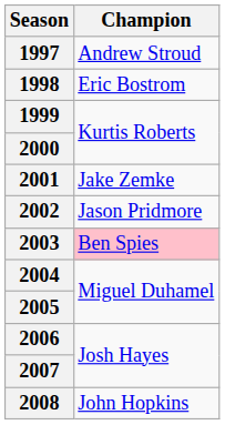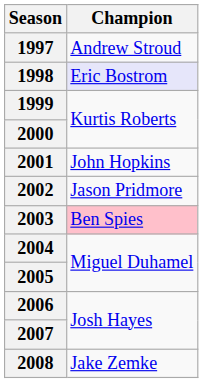 <table class="wikitable">
 <tr>
 <th>Season</th>
 <th>Champion</th>
 </tr>
 <tr>
 <th>1997</th>
 <td> <a href='#'>Andrew Stroud</a></td>
 </tr>
 <tr>
 <th>1998</th>
-<td> <a href='#'>Eric Bostrom</a></td>
+<td style="background: lavender;"> <a href='#'>Eric Bostrom</a></td>
 </tr>
 <tr>
 <th>1999</th>
 <td rowspan="2"> <a href='#'>Kurtis Roberts</a></td>
 </tr>
 <tr>
 <th>2000</th>
 </tr>
 <tr>
 <th>2001</th>
-<td> <a href='#'>Jake Zemke</a></td>
+<td> <a href='#'>John Hopkins</a></td>
 </tr>
 <tr>
 <th>2002</th>
 <td> <a href='#'>Jason Pridmore</a></td>
 </tr>
 <tr>
 <th>2003</th>
 <td style="background: pink;"> <a href='#'>Ben Spies</a></td>
 </tr>
 <tr>
 <th>2004</th>
 <td rowspan="2"> <a href='#'>Miguel Duhamel</a></td>
 </tr>
 <tr>
 <th>2005</th>
 </tr>
 <tr>
 <th>2006</th>
 <td rowspan="2"> <a href='#'>Josh Hayes</a></td>
 </tr>
 <tr>
 <th>2007</th>
 </tr>
 <tr>
 <th>2008</th>
-<td> <a href='#'>John Hopkins</a></td>
+<td> <a href='#'>Jake Zemke</a></td>
 </tr>
 </table>
